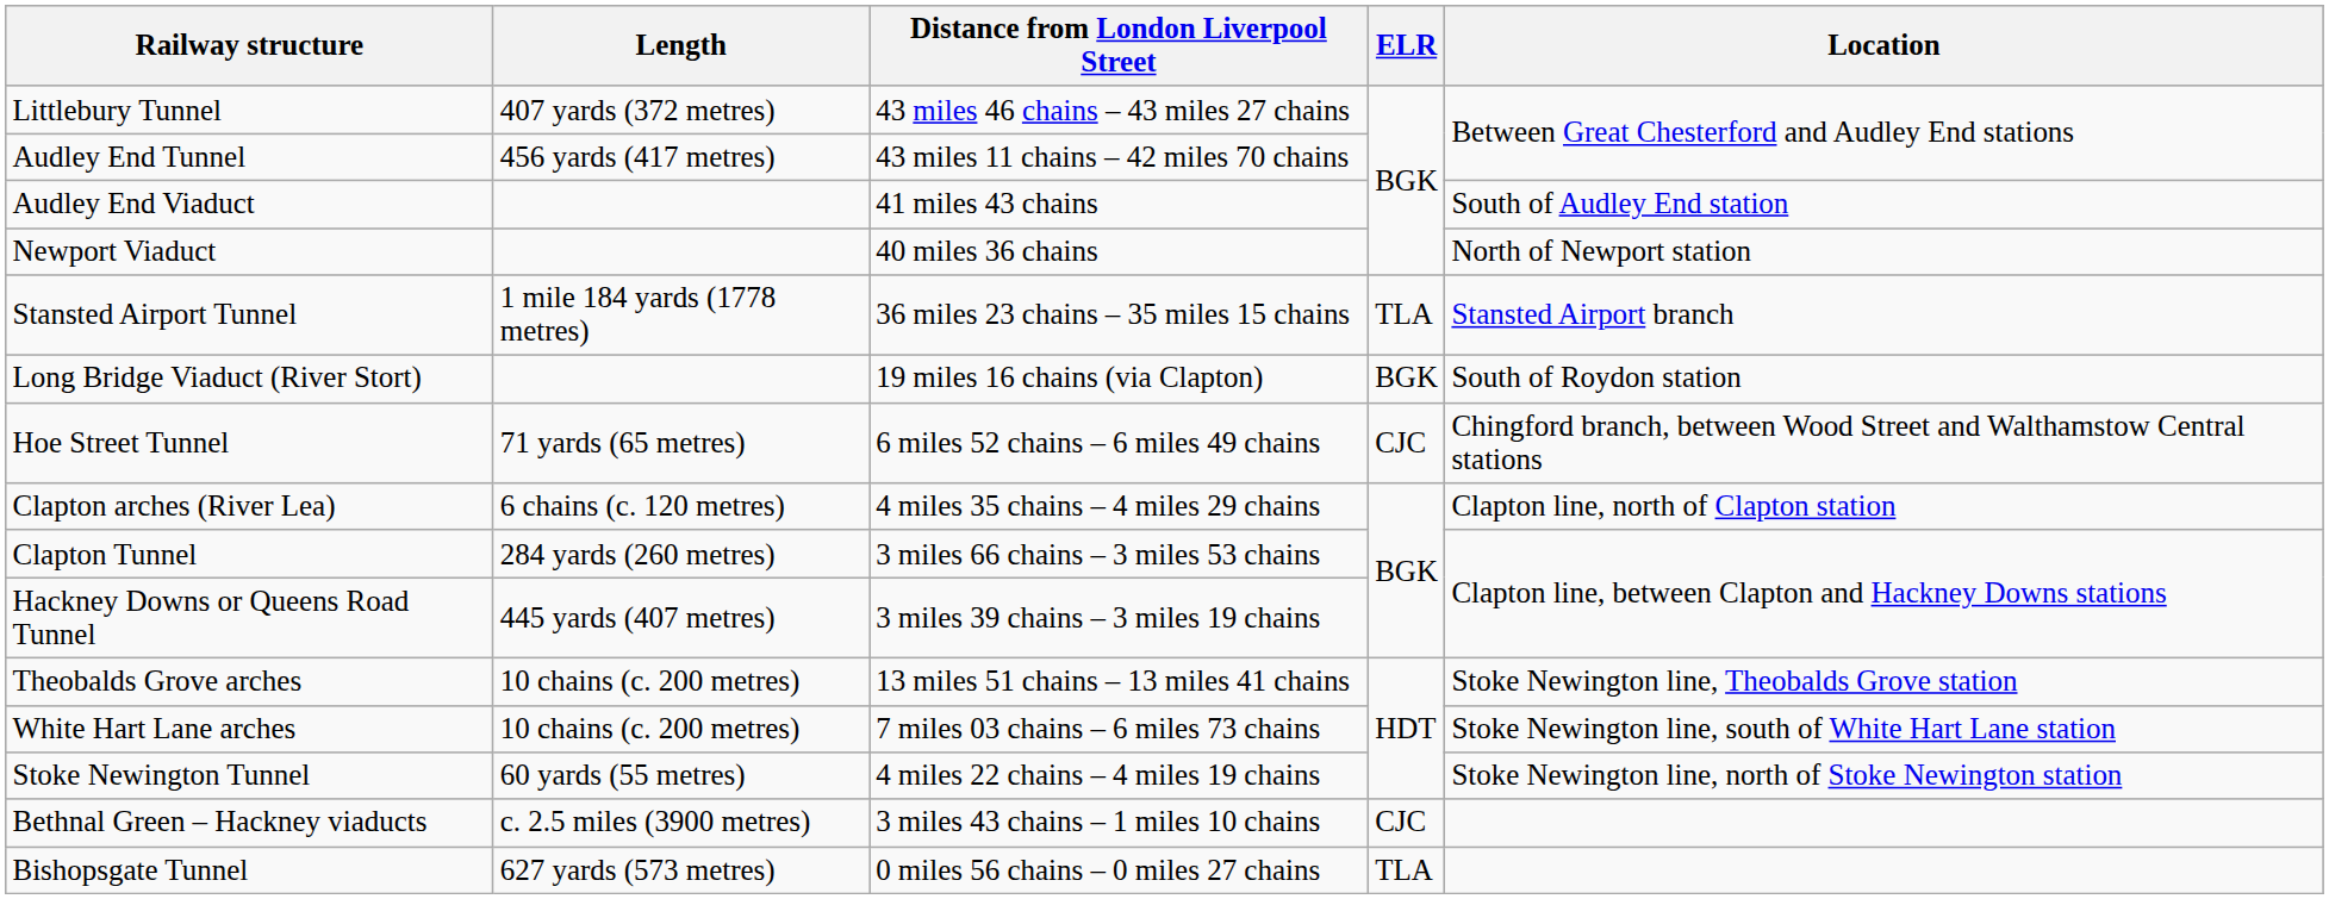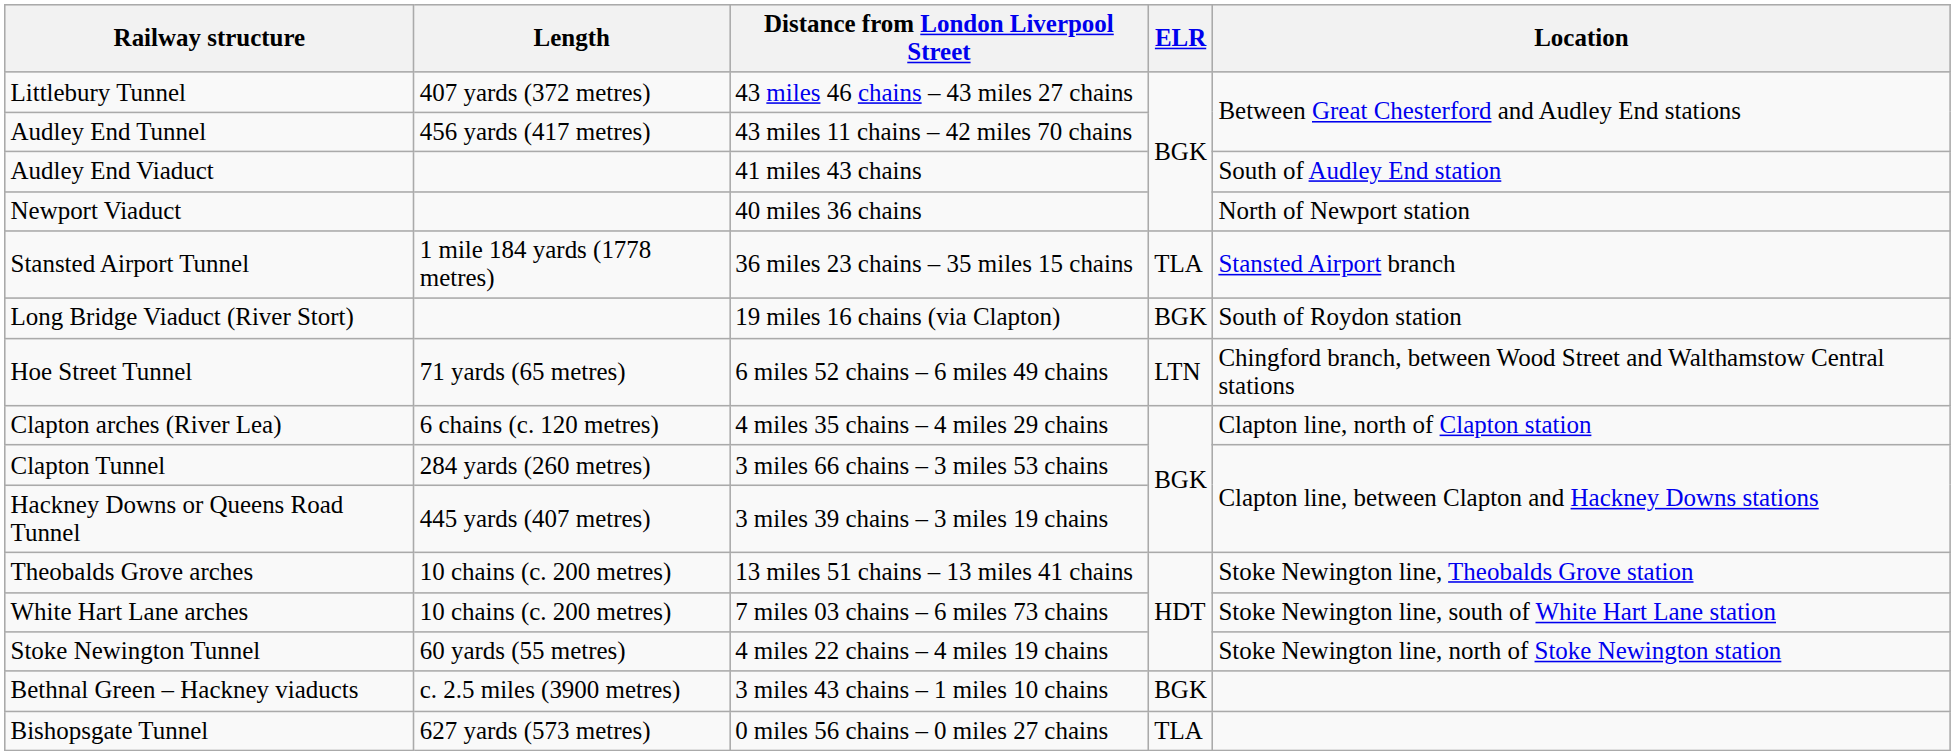 <table class="wikitable">
 <tr>
 <th>Railway structure</th>
 <th>Length</th>
 <th>Distance from <a href='#'>London Liverpool Street</a></th>
 <th><a href='#'>ELR</a></th>
 <th>Location</th>
 </tr>
 <tr>
 <td>Littlebury Tunnel</td>
 <td>407 yards (372 metres)</td>
 <td>43 <a href='#'>miles</a> 46 <a href='#'>chains</a> – 43 miles   27 chains</td>
 <td rowspan="4">BGK</td>
 <td rowspan="2">Between <a href='#'>Great Chesterford</a> and Audley End stations</td>
 </tr>
 <tr>
 <td>Audley End Tunnel</td>
 <td>456 yards (417 metres)</td>
 <td>43 miles 11 chains – 42 miles 70 chains</td>
 </tr>
 <tr>
 <td>Audley End Viaduct</td>
 <td></td>
 <td>41 miles 43 chains</td>
 <td>South of <a href='#'>Audley End station</a></td>
 </tr>
 <tr>
 <td>Newport Viaduct</td>
 <td></td>
 <td>40 miles 36 chains</td>
 <td>North of Newport station</td>
 </tr>
 <tr>
 <td>Stansted Airport Tunnel</td>
 <td>1 mile 184 yards (1778 metres)</td>
 <td>36 miles 23 chains – 35 miles 15 chains</td>
 <td>TLA</td>
 <td><a href='#'>Stansted Airport</a> branch</td>
 </tr>
 <tr>
 <td>Long Bridge Viaduct (River Stort)</td>
 <td></td>
 <td>19 miles 16 chains (via Clapton)</td>
 <td>BGK</td>
 <td>South of Roydon station</td>
 </tr>
 <tr>
 <td>Hoe Street Tunnel</td>
 <td>71 yards (65 metres)</td>
 <td>6 miles 52 chains – 6 miles 49 chains</td>
-<td>CJC</td>
+<td>LTN</td>
 <td>Chingford branch, between Wood Street and Walthamstow Central  stations</td>
 </tr>
 <tr>
 <td>Clapton arches (River Lea)</td>
 <td>6 chains (c. 120 metres)</td>
 <td>4 miles 35 chains – 4 miles 29 chains</td>
 <td rowspan="3">BGK</td>
 <td>Clapton line, north of <a href='#'>Clapton station</a></td>
 </tr>
 <tr>
 <td>Clapton Tunnel</td>
 <td>284 yards (260 metres)</td>
 <td>3 miles 66 chains – 3 miles 53 chains</td>
 <td rowspan="2">Clapton line, between Clapton and <a href='#'>Hackney Downs stations</a></td>
 </tr>
 <tr>
 <td>Hackney Downs or Queens Road Tunnel</td>
 <td>445 yards (407 metres)</td>
 <td>3 miles 39 chains – 3 miles 19 chains</td>
 </tr>
 <tr>
 <td>Theobalds Grove arches</td>
 <td>10 chains (c. 200 metres)</td>
 <td>13 miles 51 chains – 13 miles 41 chains</td>
 <td rowspan="3">HDT</td>
 <td>Stoke Newington line, <a href='#'>Theobalds Grove station</a></td>
 </tr>
 <tr>
 <td>White Hart Lane arches</td>
 <td>10 chains (c. 200 metres)</td>
 <td>7 miles 03 chains – 6 miles 73 chains</td>
 <td>Stoke Newington line, south of <a href='#'>White Hart Lane station</a></td>
 </tr>
 <tr>
 <td>Stoke Newington Tunnel</td>
 <td>60 yards (55 metres)</td>
 <td>4 miles 22 chains – 4 miles 19 chains</td>
 <td>Stoke Newington line, north of <a href='#'>Stoke Newington station</a></td>
 </tr>
 <tr>
 <td>Bethnal Green – Hackney viaducts</td>
 <td>c. 2.5 miles (3900 metres)</td>
 <td>3 miles 43 chains – 1 miles 10 chains</td>
-<td>CJC</td>
+<td>BGK</td>
 <td></td>
 </tr>
 <tr>
 <td>Bishopsgate Tunnel</td>
 <td>627 yards (573 metres)</td>
 <td>0 miles 56 chains – 0 miles 27 chains</td>
 <td>TLA</td>
 <td></td>
 </tr>
 </table>
